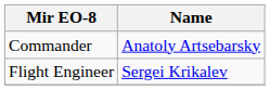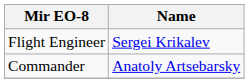 <table class="wikitable">
 <tr>
 <th>Mir EO-8</th>
 <th>Name</th>
 </tr>
 <tr>
+<td>Flight Engineer</td>
+<td> <a href='#'>Sergei Krikalev</a></td>
+</tr>
+<tr>
 <td>Commander</td>
 <td> <a href='#'>Anatoly Artsebarsky</a></td>
 </tr>
 <tr>
-<td>Flight Engineer</td>
-<td> <a href='#'>Sergei Krikalev</a></td>
-</tr>
-<tr>
 </tr>
 </table>
